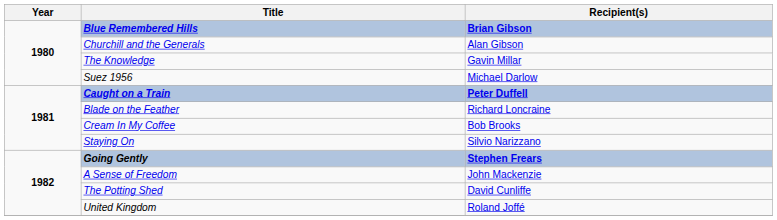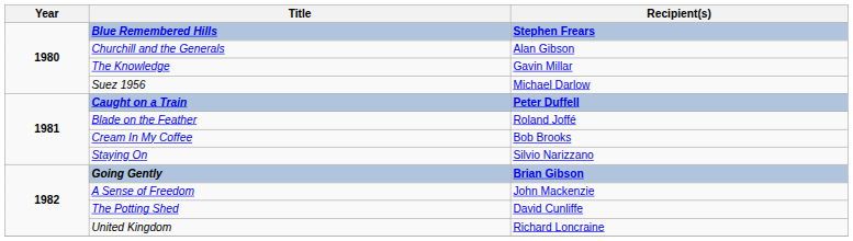 <table class="wikitable" width="95%">
 <tr>
 <th width="5%">Year</th>
 <th width="25%"><strong>Title</strong></th>
 <th width="20%"><strong>Recipient(s)</strong></th>
 </tr>
 <tr>
 <td rowspan="4" style="text-align:center;"><strong>1980</strong></td>
 <td style="background:#B0C4DE;"><strong><em><a href='#'>Blue Remembered Hills</a></em></strong></td>
-<td style="background:#B0C4DE;"><strong><a href='#'>Brian Gibson</a></strong></td>
+<td style="background:#B0C4DE;"><strong><a href='#'>Stephen Frears</a></strong></td>
 </tr>
 <tr>
 <td><em><a href='#'>Churchill and the Generals</a></em></td>
 <td><a href='#'>Alan Gibson</a></td>
 </tr>
 <tr>
 <td><em><a href='#'>The Knowledge</a></em></td>
 <td><a href='#'>Gavin Millar</a></td>
 </tr>
 <tr>
 <td><em>Suez 1956</em></td>
 <td><a href='#'>Michael Darlow</a></td>
 </tr>
 <tr>
 <td rowspan="4" style="text-align:center;"><strong>1981</strong></td>
 <td style="background:#B0C4DE;"><strong><em><a href='#'>Caught on a Train</a></em></strong></td>
 <td style="background:#B0C4DE;"><strong><a href='#'>Peter Duffell</a></strong></td>
 </tr>
 <tr>
 <td><em><a href='#'>Blade on the Feather</a></em></td>
-<td><a href='#'>Richard Loncraine</a></td>
+<td><a href='#'>Roland Joffé</a></td>
 </tr>
 <tr>
 <td><em><a href='#'>Cream In My Coffee</a></em></td>
 <td><a href='#'>Bob Brooks</a></td>
 </tr>
 <tr>
 <td><em><a href='#'>Staying On</a></em></td>
 <td><a href='#'>Silvio Narizzano</a></td>
 </tr>
 <tr>
 <td rowspan="4" style="text-align:center;"><strong>1982</strong></td>
 <td style="background:#B0C4DE;"><strong><em>Going Gently</em></strong></td>
-<td style="background:#B0C4DE;"><strong><a href='#'>Stephen Frears</a></strong></td>
+<td style="background:#B0C4DE;"><strong><a href='#'>Brian Gibson</a></strong></td>
 </tr>
 <tr>
 <td><em><a href='#'>A Sense of Freedom</a></em></td>
 <td><a href='#'>John Mackenzie</a></td>
 </tr>
 <tr>
 <td><em><a href='#'>The Potting Shed</a></em></td>
 <td><a href='#'>David Cunliffe</a></td>
 </tr>
 <tr>
 <td><em>United Kingdom</em></td>
-<td><a href='#'>Roland Joffé</a></td>
+<td><a href='#'>Richard Loncraine</a></td>
 </tr>
 <tr>
 </tr>
 </table>
